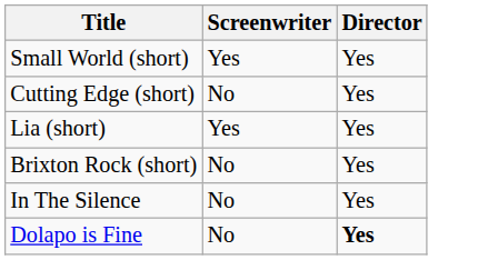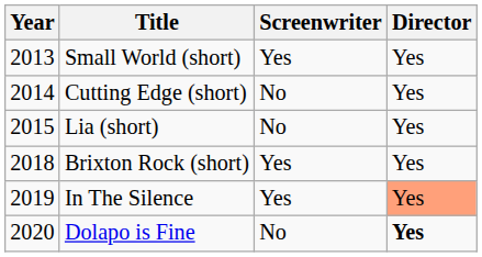 <table class="wikitable">
 <tr>
+<th>Year</th>
 <th>Title</th>
 <th>Screenwriter</th>
 <th>Director</th>
 </tr>
 <tr>
+<td>2013</td>
 <td>Small World (short)</td>
 <td>Yes</td>
 <td>Yes</td>
 </tr>
 <tr>
+<td>2014</td>
 <td>Cutting Edge (short)</td>
 <td>No</td>
 <td>Yes</td>
 </tr>
 <tr>
+<td>2015</td>
 <td>Lia (short)</td>
+<td>No</td>
+<td>Yes</td>
+</tr>
+<tr>
+<td>2018</td>
+<td>Brixton Rock (short)</td>
 <td>Yes</td>
 <td>Yes</td>
 </tr>
 <tr>
-<td>Brixton Rock (short)</td>
-<td>No</td>
+<td>2019</td>
+<td>In The Silence</td>
 <td>Yes</td>
+<td style="background: lightsalmon;">Yes</td>
 </tr>
 <tr>
-<td>In The Silence</td>
-<td>No</td>
-<td>Yes</td>
-</tr>
-<tr>
+<td>2020</td>
 <td><a href='#'>Dolapo is Fine</a></td>
 <td>No</td>
 <td><strong>Yes</strong></td>
 </tr>
 </table>
